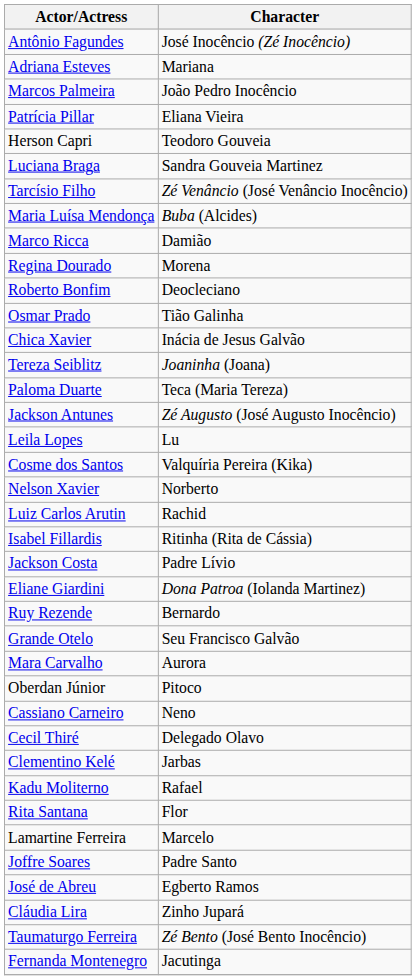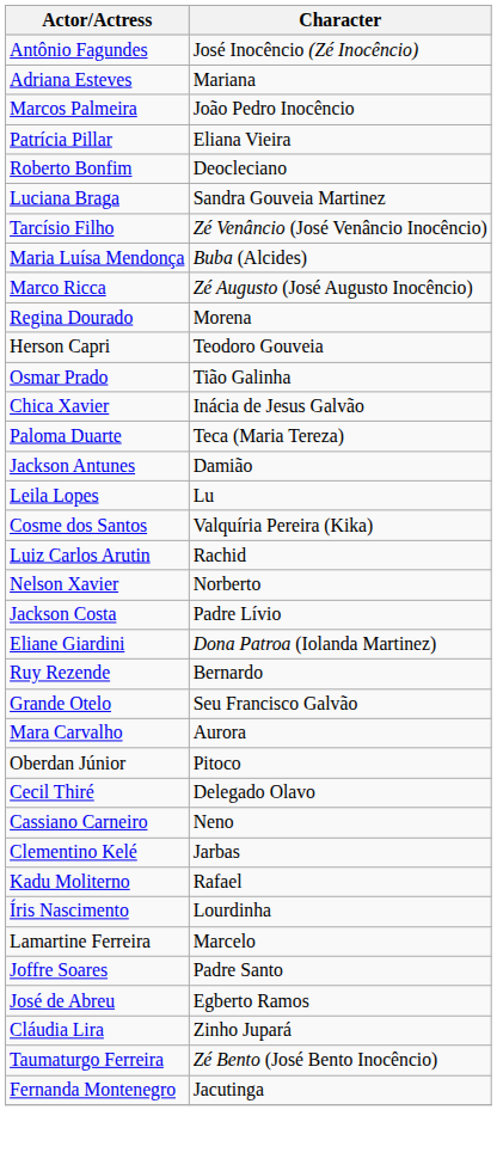 <table class="wikitable sotable">
 <tr bgcolor="#CCCCCC">
 <th>Actor/Actress</th>
 <th>Character</th>
 </tr>
 <tr>
 <td><a href='#'>Antônio Fagundes</a></td>
 <td>José Inocêncio <em>(Zé Inocêncio)</em></td>
 </tr>
 <tr>
 <td><a href='#'>Adriana Esteves</a></td>
 <td>Mariana</td>
 </tr>
 <tr>
 <td><a href='#'>Marcos Palmeira</a></td>
 <td>João Pedro Inocêncio</td>
 </tr>
 <tr>
 <td><a href='#'>Patrícia Pillar</a></td>
 <td>Eliana Vieira</td>
 </tr>
 <tr>
-<td>Herson Capri</td>
-<td>Teodoro Gouveia</td>
+<td><a href='#'>Roberto Bonfim</a></td>
+<td>Deocleciano</td>
 </tr>
 <tr>
 <td><a href='#'>Luciana Braga</a></td>
 <td>Sandra Gouveia Martinez</td>
 </tr>
 <tr>
 <td><a href='#'>Tarcísio Filho</a></td>
 <td><em>Zé Venâncio</em> (José Venâncio Inocêncio)</td>
 </tr>
 <tr>
 <td><a href='#'>Maria Luísa Mendonça</a></td>
 <td><em>Buba</em> (Alcides)</td>
 </tr>
 <tr>
 <td><a href='#'>Marco Ricca</a></td>
-<td>Damião</td>
+<td><em>Zé Augusto</em> (José Augusto Inocêncio)</td>
 </tr>
 <tr>
 <td><a href='#'>Regina Dourado</a></td>
 <td>Morena</td>
 </tr>
 <tr>
-<td><a href='#'>Roberto Bonfim</a></td>
-<td>Deocleciano</td>
+<td>Herson Capri</td>
+<td>Teodoro Gouveia</td>
 </tr>
 <tr>
 <td><a href='#'>Osmar Prado</a></td>
 <td>Tião Galinha</td>
 </tr>
 <tr>
 <td><a href='#'>Chica Xavier</a></td>
 <td>Inácia de Jesus Galvão</td>
 </tr>
 <tr>
-<td><a href='#'>Tereza Seiblitz</a></td>
-<td><em>Joaninha</em> (Joana)</td>
-</tr>
-<tr>
 <td><a href='#'>Paloma Duarte</a></td>
 <td>Teca (Maria Tereza)</td>
 </tr>
 <tr>
 <td><a href='#'>Jackson Antunes</a></td>
-<td><em>Zé Augusto</em> (José Augusto Inocêncio)</td>
+<td>Damião</td>
 </tr>
 <tr>
 <td><a href='#'>Leila Lopes</a></td>
 <td>Lu</td>
 </tr>
 <tr>
 <td><a href='#'>Cosme dos Santos</a></td>
 <td>Valquíria Pereira (Kika)</td>
 </tr>
 <tr>
-<td><a href='#'>Nelson Xavier</a></td>
-<td>Norberto</td>
-</tr>
-<tr>
 <td><a href='#'>Luiz Carlos Arutin</a></td>
 <td>Rachid</td>
 </tr>
 <tr>
-<td><a href='#'>Isabel Fillardis</a></td>
-<td>Ritinha (Rita de Cássia)</td>
+<td><a href='#'>Nelson Xavier</a></td>
+<td>Norberto</td>
 </tr>
 <tr>
 <td><a href='#'>Jackson Costa</a></td>
 <td>Padre Lívio</td>
 </tr>
 <tr>
 <td><a href='#'>Eliane Giardini</a></td>
 <td><em>Dona Patroa</em> (Iolanda Martinez)</td>
 </tr>
 <tr>
 <td><a href='#'>Ruy Rezende</a></td>
 <td>Bernardo</td>
 </tr>
 <tr>
 <td><a href='#'>Grande Otelo</a></td>
 <td>Seu Francisco Galvão</td>
 </tr>
 <tr>
 <td><a href='#'>Mara Carvalho</a></td>
 <td>Aurora</td>
 </tr>
 <tr>
 <td>Oberdan Júnior</td>
 <td>Pitoco</td>
 </tr>
 <tr>
+<td><a href='#'>Cecil Thiré</a></td>
+<td>Delegado Olavo</td>
+</tr>
+<tr>
 <td><a href='#'>Cassiano Carneiro</a></td>
 <td>Neno</td>
-</tr>
-<tr>
-<td><a href='#'>Cecil Thiré</a></td>
-<td>Delegado Olavo</td>
 </tr>
 <tr>
 <td><a href='#'>Clementino Kelé</a></td>
 <td>Jarbas</td>
 </tr>
 <tr>
 <td><a href='#'>Kadu Moliterno</a></td>
 <td>Rafael</td>
 </tr>
 <tr>
-<td><a href='#'>Rita Santana</a></td>
-<td>Flor</td>
+<td><a href='#'>Íris Nascimento</a></td>
+<td>Lourdinha</td>
 </tr>
 <tr>
 <td>Lamartine Ferreira</td>
 <td>Marcelo</td>
 </tr>
 <tr>
 <td><a href='#'>Joffre Soares</a></td>
 <td>Padre Santo</td>
 </tr>
 <tr>
 <td><a href='#'>José de Abreu</a></td>
 <td>Egberto Ramos</td>
 </tr>
 <tr>
 <td><a href='#'>Cláudia Lira</a></td>
 <td>Zinho Jupará</td>
 </tr>
 <tr>
 <td><a href='#'>Taumaturgo Ferreira</a></td>
 <td><em>Zé Bento</em> (José Bento Inocêncio)</td>
 </tr>
 <tr>
 <td><a href='#'>Fernanda Montenegro</a></td>
 <td>Jacutinga</td>
 </tr>
 <tr>
 </tr>
 </table>
